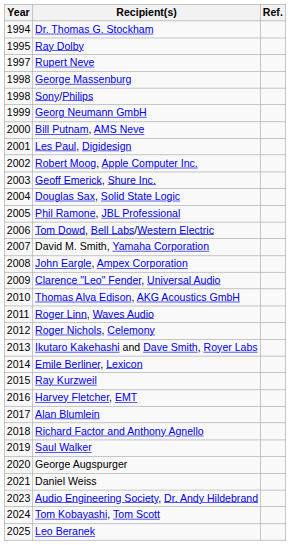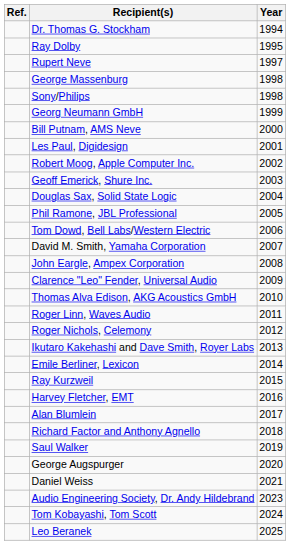 <table class="wikitable sortable">
 <tr>
+<th class="unsortable">Ref.</th>
+<th>Recipient(s)</th>
 <th>Year</th>
-<th>Recipient(s)</th>
-<th class="unsortable">Ref.</th>
 </tr>
 <tr>
+<td></td>
+<td><a href='#'>Dr. Thomas G. Stockham</a></td>
 <td>1994</td>
-<td><a href='#'>Dr. Thomas G. Stockham</a></td>
-<td></td>
 </tr>
 <tr>
+<td></td>
+<td><a href='#'>Ray Dolby</a></td>
 <td>1995</td>
-<td><a href='#'>Ray Dolby</a></td>
-<td></td>
 </tr>
 <tr>
+<td></td>
+<td><a href='#'>Rupert Neve</a></td>
 <td>1997</td>
-<td><a href='#'>Rupert Neve</a></td>
-<td></td>
 </tr>
 <tr>
+<td></td>
+<td><a href='#'>George Massenburg</a></td>
 <td>1998</td>
-<td><a href='#'>George Massenburg</a></td>
-<td></td>
 </tr>
 <tr>
+<td></td>
+<td><a href='#'>Sony</a>/<a href='#'>Philips</a></td>
 <td>1998</td>
-<td><a href='#'>Sony</a>/<a href='#'>Philips</a></td>
-<td></td>
 </tr>
 <tr>
+<td></td>
+<td><a href='#'>Georg Neumann GmbH</a></td>
 <td>1999</td>
-<td><a href='#'>Georg Neumann GmbH</a></td>
-<td></td>
 </tr>
 <tr>
+<td></td>
+<td><a href='#'>Bill Putnam</a>, <a href='#'>AMS Neve</a></td>
 <td>2000</td>
-<td><a href='#'>Bill Putnam</a>, <a href='#'>AMS Neve</a></td>
-<td></td>
 </tr>
 <tr>
+<td></td>
+<td><a href='#'>Les Paul</a>, <a href='#'>Digidesign</a></td>
 <td>2001</td>
-<td><a href='#'>Les Paul</a>, <a href='#'>Digidesign</a></td>
-<td></td>
 </tr>
 <tr>
+<td></td>
+<td><a href='#'>Robert Moog</a>, <a href='#'>Apple Computer Inc.</a></td>
 <td>2002</td>
-<td><a href='#'>Robert Moog</a>, <a href='#'>Apple Computer Inc.</a></td>
-<td></td>
 </tr>
 <tr>
+<td></td>
+<td><a href='#'>Geoff Emerick</a>, <a href='#'>Shure Inc.</a></td>
 <td>2003</td>
-<td><a href='#'>Geoff Emerick</a>, <a href='#'>Shure Inc.</a></td>
-<td></td>
 </tr>
 <tr>
+<td></td>
+<td><a href='#'>Douglas Sax</a>, <a href='#'>Solid State Logic</a></td>
 <td>2004</td>
-<td><a href='#'>Douglas Sax</a>, <a href='#'>Solid State Logic</a></td>
-<td></td>
 </tr>
 <tr>
+<td></td>
+<td><a href='#'>Phil Ramone</a>, <a href='#'>JBL Professional</a></td>
 <td>2005</td>
-<td><a href='#'>Phil Ramone</a>, <a href='#'>JBL Professional</a></td>
-<td></td>
 </tr>
 <tr>
+<td></td>
+<td><a href='#'>Tom Dowd</a>, <a href='#'>Bell Labs</a>/<a href='#'>Western Electric</a></td>
 <td>2006</td>
-<td><a href='#'>Tom Dowd</a>, <a href='#'>Bell Labs</a>/<a href='#'>Western Electric</a></td>
-<td></td>
 </tr>
 <tr>
+<td></td>
+<td>David M. Smith, <a href='#'>Yamaha Corporation</a></td>
 <td>2007</td>
-<td>David M. Smith, <a href='#'>Yamaha Corporation</a></td>
-<td></td>
 </tr>
 <tr>
+<td></td>
+<td><a href='#'>John Eargle</a>, <a href='#'>Ampex Corporation</a></td>
 <td>2008</td>
-<td><a href='#'>John Eargle</a>, <a href='#'>Ampex Corporation</a></td>
-<td></td>
 </tr>
 <tr>
+<td></td>
+<td><a href='#'>Clarence "Leo" Fender</a>, <a href='#'>Universal Audio</a></td>
 <td>2009</td>
-<td><a href='#'>Clarence "Leo" Fender</a>, <a href='#'>Universal Audio</a></td>
-<td></td>
 </tr>
 <tr>
+<td></td>
+<td><a href='#'>Thomas Alva Edison</a>, <a href='#'>AKG Acoustics GmbH</a></td>
 <td>2010</td>
-<td><a href='#'>Thomas Alva Edison</a>, <a href='#'>AKG Acoustics GmbH</a></td>
-<td></td>
 </tr>
 <tr>
+<td></td>
+<td><a href='#'>Roger Linn</a>, <a href='#'>Waves Audio</a></td>
 <td>2011</td>
-<td><a href='#'>Roger Linn</a>, <a href='#'>Waves Audio</a></td>
-<td></td>
 </tr>
 <tr>
+<td></td>
+<td><a href='#'>Roger Nichols</a>, <a href='#'>Celemony</a></td>
 <td>2012</td>
-<td><a href='#'>Roger Nichols</a>, <a href='#'>Celemony</a></td>
-<td></td>
 </tr>
 <tr>
+<td></td>
+<td><a href='#'>Ikutaro Kakehashi</a> and <a href='#'>Dave Smith</a>, <a href='#'>Royer Labs</a></td>
 <td>2013</td>
-<td><a href='#'>Ikutaro Kakehashi</a> and <a href='#'>Dave Smith</a>, <a href='#'>Royer Labs</a></td>
-<td></td>
 </tr>
 <tr>
+<td></td>
+<td><a href='#'>Emile Berliner</a>, <a href='#'>Lexicon</a></td>
 <td>2014</td>
-<td><a href='#'>Emile Berliner</a>, <a href='#'>Lexicon</a></td>
-<td></td>
 </tr>
 <tr>
+<td></td>
+<td><a href='#'>Ray Kurzweil</a></td>
 <td>2015</td>
-<td><a href='#'>Ray Kurzweil</a></td>
-<td></td>
 </tr>
 <tr>
+<td></td>
+<td><a href='#'>Harvey Fletcher</a>, <a href='#'>EMT</a></td>
 <td>2016</td>
-<td><a href='#'>Harvey Fletcher</a>, <a href='#'>EMT</a></td>
-<td></td>
 </tr>
 <tr>
+<td></td>
+<td><a href='#'>Alan Blumlein</a></td>
 <td>2017</td>
-<td><a href='#'>Alan Blumlein</a></td>
-<td></td>
 </tr>
 <tr>
+<td></td>
+<td><a href='#'>Richard Factor and Anthony Agnello</a></td>
 <td>2018</td>
-<td><a href='#'>Richard Factor and Anthony Agnello</a></td>
-<td></td>
 </tr>
 <tr>
+<td></td>
+<td><a href='#'>Saul Walker</a></td>
 <td>2019</td>
-<td><a href='#'>Saul Walker</a></td>
-<td></td>
 </tr>
 <tr>
+<td></td>
+<td>George Augspurger</td>
 <td>2020</td>
-<td>George Augspurger</td>
-<td></td>
 </tr>
 <tr>
+<td></td>
+<td>Daniel Weiss</td>
 <td>2021</td>
-<td>Daniel Weiss</td>
-<td></td>
 </tr>
 <tr>
+<td></td>
+<td><a href='#'>Audio Engineering Society</a>, <a href='#'>Dr. Andy Hildebrand</a></td>
 <td>2023</td>
-<td><a href='#'>Audio Engineering Society</a>, <a href='#'>Dr. Andy Hildebrand</a></td>
-<td></td>
 </tr>
 <tr>
+<td></td>
+<td><a href='#'>Tom Kobayashi</a>, <a href='#'>Tom Scott</a></td>
 <td>2024</td>
-<td><a href='#'>Tom Kobayashi</a>, <a href='#'>Tom Scott</a></td>
-<td></td>
 </tr>
 <tr>
+<td></td>
+<td><a href='#'>Leo Beranek</a></td>
 <td>2025</td>
-<td><a href='#'>Leo Beranek</a></td>
-<td></td>
 </tr>
 </table>
